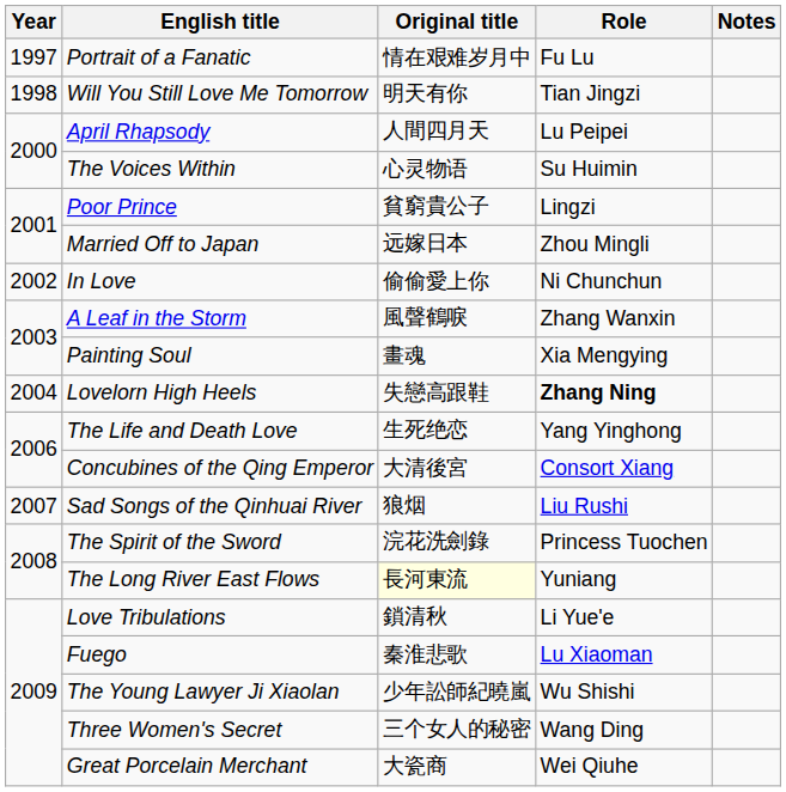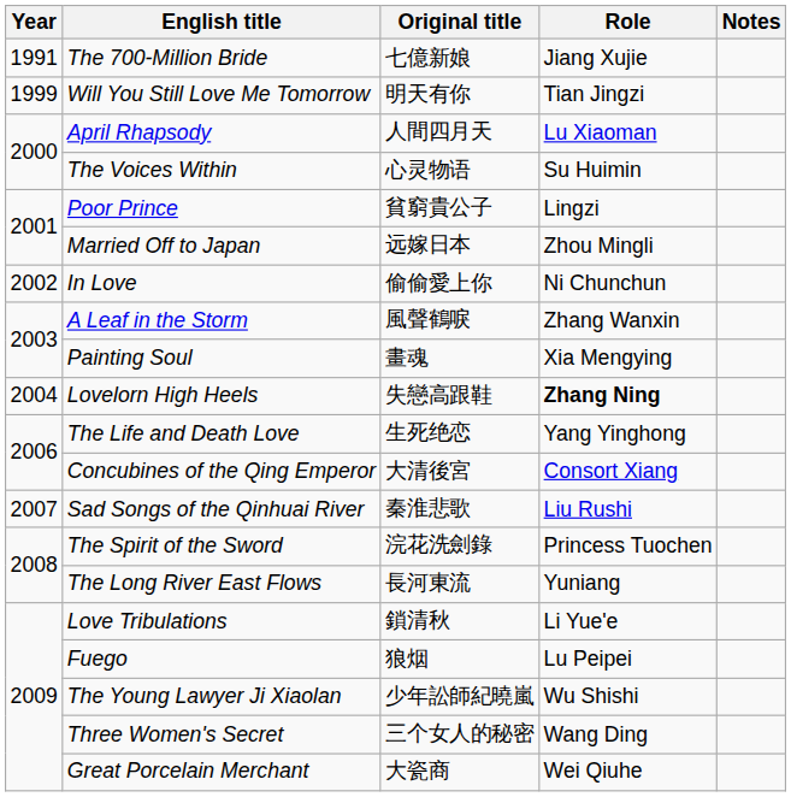 <table class="wikitable sortable">
 <tr>
 <th>Year</th>
 <th>English title</th>
 <th>Original title</th>
 <th>Role</th>
 <th class="unsortable">Notes</th>
 </tr>
 <tr>
-<td>1997</td>
-<td><em>Portrait of a Fanatic</em></td>
-<td>情在艰难岁月中</td>
-<td>Fu Lu</td>
+<td>1991</td>
+<td><em>The 700-Million Bride</em></td>
+<td>七億新娘</td>
+<td>Jiang Xujie</td>
 <td></td>
 </tr>
 <tr>
-<td>1998</td>
+<td>1999</td>
 <td><em>Will You Still Love Me Tomorrow</em></td>
 <td>明天有你</td>
 <td>Tian Jingzi</td>
 <td></td>
 </tr>
 <tr>
 <td rowspan=2>2000</td>
 <td><em><a href='#'>April Rhapsody</a></em></td>
 <td>人間四月天</td>
-<td>Lu Peipei</td>
+<td><a href='#'>Lu Xiaoman</a></td>
 <td></td>
 </tr>
 <tr>
 <td><em>The Voices Within</em></td>
 <td>心灵物语</td>
 <td>Su Huimin</td>
 <td></td>
 </tr>
 <tr>
 <td rowspan=2>2001</td>
 <td><em><a href='#'>Poor Prince</a></em></td>
 <td>貧窮貴公子</td>
 <td>Lingzi</td>
 <td></td>
 </tr>
 <tr>
 <td><em>Married Off to Japan</em></td>
 <td>远嫁日本</td>
 <td>Zhou Mingli</td>
 <td></td>
 </tr>
 <tr>
 <td>2002</td>
 <td><em>In Love</em></td>
 <td>偷偷愛上你</td>
 <td>Ni Chunchun</td>
 <td></td>
 </tr>
 <tr>
 <td rowspan=2>2003</td>
 <td><em><a href='#'>A Leaf in the Storm</a></em></td>
 <td>風聲鶴唳</td>
 <td>Zhang Wanxin</td>
 <td></td>
 </tr>
 <tr>
 <td><em>Painting Soul</em></td>
 <td>畫魂</td>
 <td>Xia Mengying</td>
 <td></td>
 </tr>
 <tr>
 <td>2004</td>
 <td><em>Lovelorn High Heels</em></td>
 <td>失戀高跟鞋</td>
 <td><strong>Zhang Ning</strong></td>
 <td></td>
 </tr>
 <tr>
 <td rowspan=2>2006</td>
 <td><em>The Life and Death Love</em></td>
 <td>生死绝恋</td>
 <td>Yang Yinghong</td>
 <td></td>
 </tr>
 <tr>
 <td><em>Concubines of the Qing Emperor</em></td>
 <td>大清後宮</td>
 <td><a href='#'>Consort Xiang</a></td>
 <td></td>
 </tr>
 <tr>
 <td>2007</td>
 <td><em>Sad Songs of the Qinhuai River</em></td>
-<td>狼烟</td>
+<td>秦淮悲歌</td>
 <td><a href='#'>Liu Rushi</a></td>
 <td></td>
 </tr>
 <tr>
 <td rowspan=2>2008</td>
 <td><em>The Spirit of the Sword</em></td>
 <td>浣花洗劍錄</td>
 <td>Princess Tuochen</td>
 <td></td>
 </tr>
 <tr>
 <td><em>The Long River East Flows</em></td>
-<td style="background: lightyellow;">長河東流</td>
+<td>長河東流</td>
 <td>Yuniang</td>
 <td></td>
 </tr>
 <tr>
 <td rowspan=5>2009</td>
 <td><em>Love Tribulations</em></td>
 <td>鎖清秋</td>
 <td>Li Yue'e</td>
 <td></td>
 </tr>
 <tr>
 <td><em>Fuego</em></td>
-<td>秦淮悲歌</td>
-<td><a href='#'>Lu Xiaoman</a></td>
+<td>狼烟</td>
+<td>Lu Peipei</td>
 <td></td>
 </tr>
 <tr>
 <td><em>The Young Lawyer Ji Xiaolan</em></td>
 <td>少年訟師紀曉嵐</td>
 <td>Wu Shishi</td>
 <td></td>
 </tr>
 <tr>
 <td><em>Three Women's Secret</em></td>
 <td>三个女人的秘密</td>
 <td>Wang Ding</td>
 <td></td>
 </tr>
 <tr>
 <td><em>Great Porcelain Merchant</em></td>
 <td>大瓷商</td>
 <td>Wei Qiuhe</td>
 <td></td>
 </tr>
 </table>
